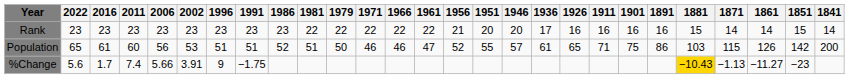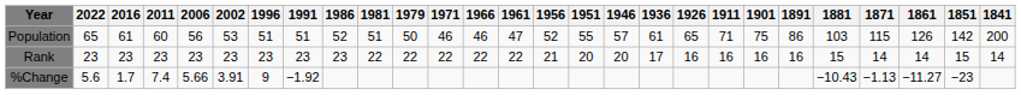 <table class="wikitable">
 <tr>
 <th style="background:grey;">Year</th>
 <th>2022</th>
 <th>2016</th>
 <th>2011</th>
 <th>2006</th>
 <th>2002</th>
 <th>1996</th>
 <th>1991</th>
 <th>1986</th>
 <th>1981</th>
 <th>1979</th>
 <th>1971</th>
 <th>1966</th>
 <th>1961</th>
 <th>1956</th>
 <th>1951</th>
 <th>1946</th>
 <th>1936</th>
 <th>1926</th>
 <th>1911</th>
 <th>1901</th>
 <th>1891</th>
 <th>1881</th>
 <th>1871</th>
 <th>1861</th>
 <th>1851</th>
 <th>1841</th>
 </tr>
 <tr align="center">
+<td style="background:grey;">Population</td>
+<td>65</td>
+<td>61</td>
+<td>60</td>
+<td>56</td>
+<td>53</td>
+<td>51</td>
+<td>51</td>
+<td>52</td>
+<td>51</td>
+<td>50</td>
+<td>46</td>
+<td>46</td>
+<td>47</td>
+<td>52</td>
+<td>55</td>
+<td>57</td>
+<td>61</td>
+<td>65</td>
+<td>71</td>
+<td>75</td>
+<td>86</td>
+<td>103</td>
+<td>115</td>
+<td>126</td>
+<td>142</td>
+<td>200</td>
+</tr>
+<tr align="center">
 <td style="background:grey;">Rank</td>
 <td>23</td>
 <td>23</td>
 <td>23</td>
 <td>23</td>
 <td>23</td>
 <td>23</td>
 <td>23</td>
 <td>23</td>
 <td>22</td>
 <td>22</td>
 <td>22</td>
 <td>22</td>
 <td>22</td>
 <td>21</td>
 <td>20</td>
 <td>20</td>
 <td>17</td>
 <td>16</td>
 <td>16</td>
 <td>16</td>
 <td>16</td>
 <td>15</td>
 <td>14</td>
 <td>14</td>
 <td>15</td>
 <td>14</td>
 </tr>
 <tr align="center">
-<td style="background:grey;">Population</td>
-<td>65</td>
-<td>61</td>
-<td>60</td>
-<td>56</td>
-<td>53</td>
-<td>51</td>
-<td>51</td>
-<td>52</td>
-<td>51</td>
-<td>50</td>
-<td>46</td>
-<td>46</td>
-<td>47</td>
-<td>52</td>
-<td>55</td>
-<td>57</td>
-<td>61</td>
-<td>65</td>
-<td>71</td>
-<td>75</td>
-<td>86</td>
-<td>103</td>
-<td>115</td>
-<td>126</td>
-<td>142</td>
-<td>200</td>
-</tr>
-<tr align="center">
 <td style="background:grey;">%Change</td>
 <td>5.6</td>
 <td>1.7</td>
 <td>7.4</td>
 <td>5.66</td>
 <td>3.91</td>
 <td>9</td>
-<td>−1.75</td>
+<td>−1.92</td>
 <td></td>
 <td></td>
 <td></td>
 <td></td>
 <td></td>
 <td></td>
 <td></td>
 <td></td>
 <td></td>
 <td></td>
 <td></td>
 <td></td>
 <td></td>
 <td></td>
-<td style="background: gold;">−10.43</td>
+<td>−10.43</td>
 <td>−1.13</td>
 <td>−11.27</td>
 <td>−23</td>
 <td></td>
 </tr>
 </table>
